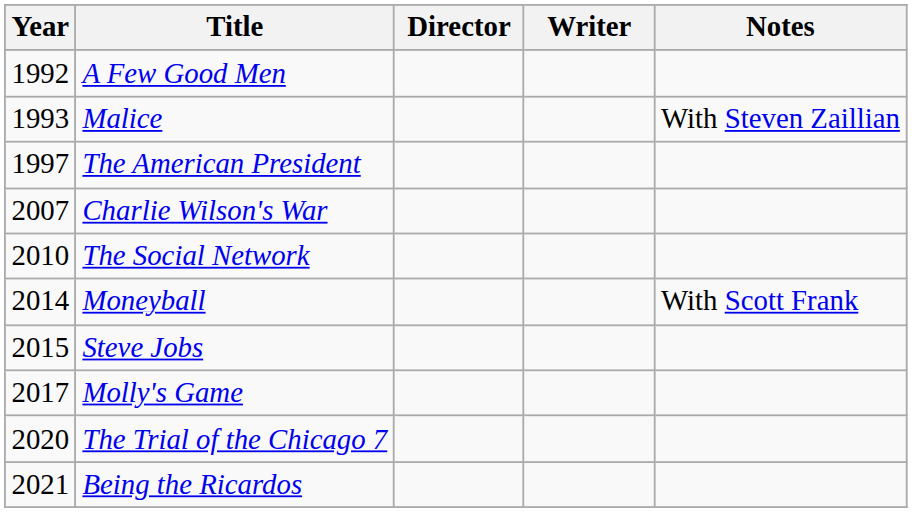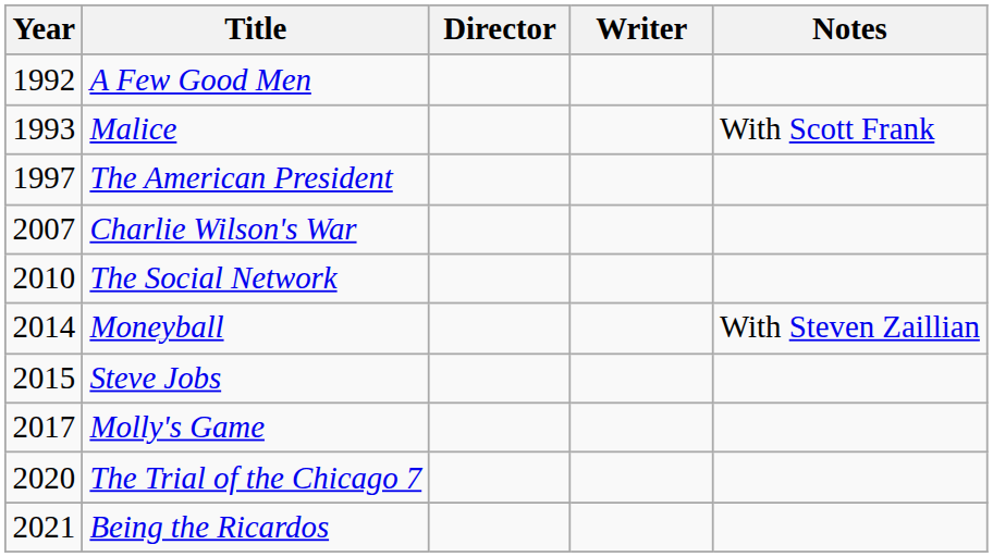 <table class="wikitable">
 <tr>
 <th>Year</th>
 <th>Title</th>
 <th width=65>Director</th>
 <th width=65>Writer</th>
 <th>Notes</th>
 </tr>
 <tr>
 <td>1992</td>
 <td><em><a href='#'>A Few Good Men</a></em></td>
 <td></td>
 <td></td>
 <td></td>
 </tr>
 <tr>
 <td>1993</td>
 <td><em><a href='#'>Malice</a></em></td>
 <td></td>
 <td></td>
-<td>With <a href='#'>Steven Zaillian</a></td>
+<td>With <a href='#'>Scott Frank</a></td>
 </tr>
 <tr>
 <td>1997</td>
 <td><em><a href='#'>The American President</a></em></td>
 <td></td>
 <td></td>
 <td></td>
 </tr>
 <tr>
 <td>2007</td>
 <td><em><a href='#'>Charlie Wilson's War</a></em></td>
 <td></td>
 <td></td>
 <td></td>
 </tr>
 <tr>
 <td>2010</td>
 <td><em><a href='#'>The Social Network</a></em></td>
 <td></td>
 <td></td>
 <td></td>
 </tr>
 <tr>
 <td>2014</td>
 <td><em><a href='#'>Moneyball</a></em></td>
 <td></td>
 <td></td>
-<td>With <a href='#'>Scott Frank</a></td>
+<td>With <a href='#'>Steven Zaillian</a></td>
 </tr>
 <tr>
 <td>2015</td>
 <td><em><a href='#'>Steve Jobs</a></em></td>
 <td></td>
 <td></td>
 <td></td>
 </tr>
 <tr>
 <td>2017</td>
 <td><em><a href='#'>Molly's Game</a></em></td>
 <td></td>
 <td></td>
 <td></td>
 </tr>
 <tr>
 <td>2020</td>
 <td><em><a href='#'>The Trial of the Chicago 7</a></em></td>
 <td></td>
 <td></td>
 <td></td>
 </tr>
 <tr>
 <td>2021</td>
 <td><em><a href='#'>Being the Ricardos</a></em></td>
 <td></td>
 <td></td>
 <td></td>
 </tr>
 </table>
